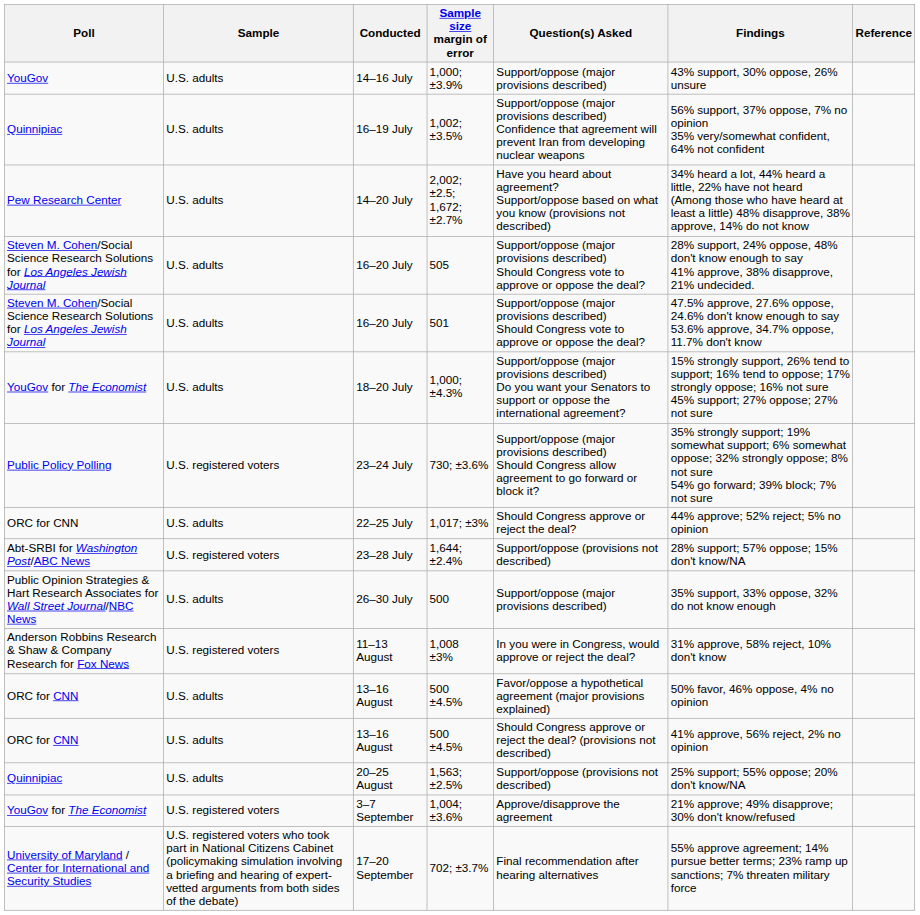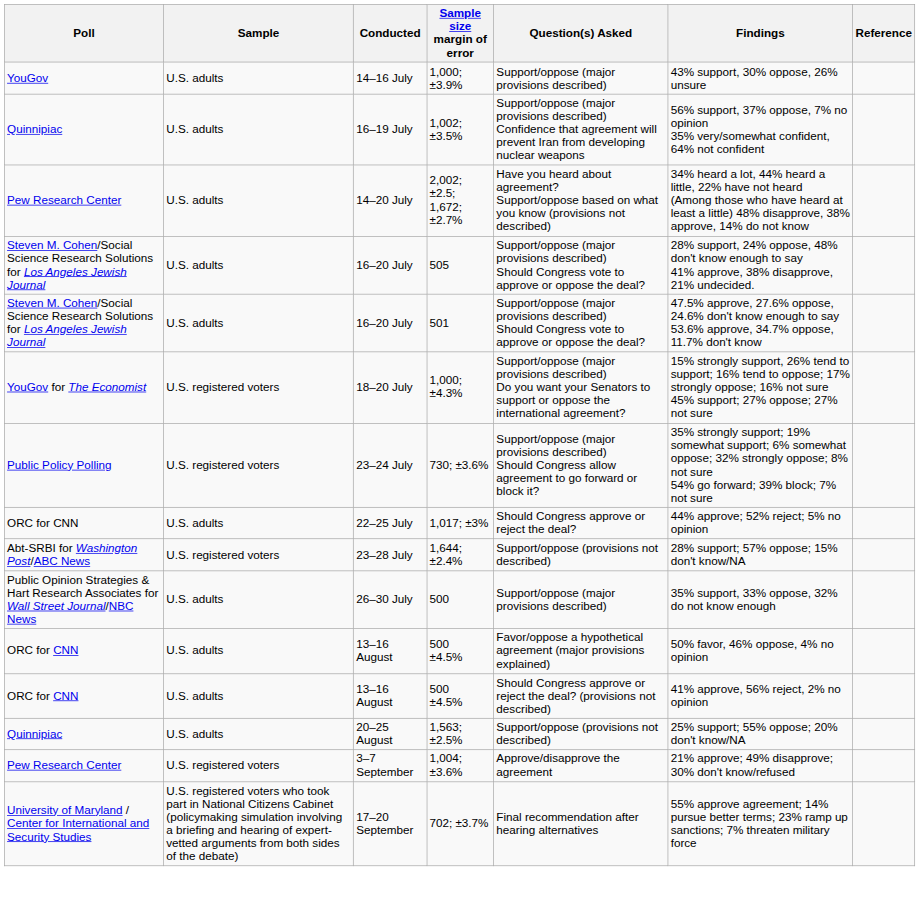 <table class="wikitable">
 <tr>
 <th>Poll</th>
 <th>Sample</th>
 <th>Conducted</th>
 <th><a href='#'>Sample size</a><br>margin of error</th>
 <th>Question(s) Asked</th>
 <th>Findings</th>
 <th>Reference</th>
 </tr>
 <tr>
 <td><a href='#'>YouGov</a></td>
 <td>U.S. adults</td>
 <td>14–16 July</td>
 <td>1,000; ±3.9%</td>
 <td>Support/oppose (major provisions described)</td>
 <td>43% support, 30% oppose, 26% unsure</td>
 <td></td>
 </tr>
 <tr>
 <td><a href='#'>Quinnipiac</a></td>
 <td>U.S. adults</td>
 <td>16–19 July</td>
 <td>1,002; ±3.5%</td>
 <td>Support/oppose (major provisions described)<br>Confidence that agreement will prevent Iran from developing nuclear weapons</td>
 <td>56% support, 37% oppose, 7% no opinion<br>35% very/somewhat confident, 64% not confident</td>
 <td></td>
 </tr>
 <tr>
 <td><a href='#'>Pew Research Center</a></td>
 <td>U.S. adults</td>
 <td>14–20 July</td>
 <td>2,002; ±2.5; 1,672; ±2.7%</td>
 <td>Have you heard about agreement?<br>Support/oppose based on what you know (provisions not described)</td>
 <td>34% heard a lot, 44% heard a little, 22% have not heard<br>(Among those who have heard at least a little) 48% disapprove, 38% approve, 14% do not know</td>
 <td></td>
 </tr>
 <tr>
 <td><a href='#'>Steven M. Cohen</a>/Social Science Research Solutions for <em><a href='#'>Los Angeles Jewish Journal</a></em></td>
 <td>U.S. adults</td>
 <td>16–20 July</td>
 <td>505</td>
 <td>Support/oppose (major provisions described)<br>Should Congress vote to approve or oppose the deal?</td>
 <td>28% support, 24% oppose, 48% don't know enough to say<br>41% approve, 38% disapprove, 21% undecided.</td>
 <td></td>
 </tr>
 <tr>
 <td><a href='#'>Steven M. Cohen</a>/Social Science Research Solutions for <em><a href='#'>Los Angeles Jewish Journal</a></em></td>
 <td>U.S. adults</td>
 <td>16–20 July</td>
 <td>501</td>
 <td>Support/oppose (major provisions described)<br>Should Congress vote to approve or oppose the deal?</td>
 <td>47.5% approve, 27.6% oppose, 24.6% don't know enough to say<br>53.6% approve, 34.7% oppose, 11.7% don't know</td>
 <td></td>
 </tr>
 <tr>
 <td><a href='#'>YouGov</a> for <em><a href='#'>The Economist</a></em></td>
-<td>U.S. adults</td>
+<td>U.S. registered voters</td>
 <td>18–20 July</td>
 <td>1,000; ±4.3%</td>
 <td>Support/oppose (major provisions described)<br>Do you want your Senators to support or oppose the international agreement?</td>
 <td>15% strongly support, 26% tend to support; 16% tend to oppose; 17% strongly oppose; 16% not sure<br>45% support; 27% oppose; 27% not sure</td>
 <td></td>
 </tr>
 <tr>
 <td><a href='#'>Public Policy Polling</a></td>
 <td>U.S. registered voters</td>
 <td>23–24 July</td>
 <td>730; ±3.6%</td>
 <td>Support/oppose (major provisions described)<br>Should Congress allow agreement to go forward or block it?</td>
 <td>35% strongly support; 19% somewhat support; 6% somewhat oppose; 32% strongly oppose; 8% not sure<br>54% go forward; 39% block; 7% not sure</td>
 <td></td>
 </tr>
 <tr>
 <td>ORC for CNN</td>
 <td>U.S. adults</td>
 <td>22–25 July</td>
 <td>1,017; ±3%</td>
 <td>Should Congress approve or reject the deal?</td>
 <td>44% approve; 52% reject; 5% no opinion</td>
 <td></td>
 </tr>
 <tr>
 <td>Abt-SRBI for <em><a href='#'>Washington Post</a></em>/<a href='#'>ABC News</a></td>
 <td>U.S. registered voters</td>
 <td>23–28 July</td>
 <td>1,644; ±2.4%</td>
 <td>Support/oppose (provisions not described)</td>
 <td>28% support; 57% oppose; 15% don't know/NA</td>
 <td></td>
 </tr>
 <tr>
 <td>Public Opinion Strategies & Hart Research Associates for <em><a href='#'>Wall Street Journal</a></em>/<a href='#'>NBC News</a></td>
 <td>U.S. adults</td>
 <td>26–30 July</td>
 <td>500</td>
 <td>Support/oppose (major provisions described)</td>
 <td>35% support, 33% oppose, 32% do not know enough</td>
 <td></td>
 </tr>
 <tr>
-<td>Anderson Robbins Research & Shaw & Company Research for <a href='#'>Fox News</a></td>
-<td>U.S. registered voters</td>
-<td>11–13 August</td>
-<td>1,008<br>±3%</td>
-<td>In you were in Congress, would approve or reject the deal?</td>
-<td>31% approve, 58% reject, 10% don't know</td>
-<td></td>
-</tr>
-<tr>
 <td>ORC for <a href='#'>CNN</a></td>
 <td>U.S. adults</td>
 <td>13–16 August</td>
 <td>500<br>±4.5%</td>
 <td>Favor/oppose a hypothetical agreement (major provisions explained)</td>
 <td>50% favor, 46% oppose, 4% no opinion</td>
 <td></td>
 </tr>
 <tr>
 <td>ORC for <a href='#'>CNN</a></td>
 <td>U.S. adults</td>
 <td>13–16 August</td>
 <td>500<br>±4.5%</td>
 <td>Should Congress approve or reject the deal? (provisions not described)</td>
 <td>41% approve, 56% reject, 2% no opinion</td>
 <td></td>
 </tr>
 <tr>
 <td><a href='#'>Quinnipiac</a></td>
 <td>U.S. adults</td>
 <td>20–25 August</td>
 <td>1,563; ±2.5%</td>
 <td>Support/oppose (provisions not described)</td>
 <td>25% support; 55% oppose; 20% don't know/NA</td>
 <td></td>
 </tr>
 <tr>
-<td><a href='#'>YouGov</a> for <em><a href='#'>The Economist</a></em></td>
+<td><a href='#'>Pew Research Center</a></td>
 <td>U.S. registered voters</td>
 <td>3–7 September</td>
 <td>1,004; ±3.6%</td>
 <td>Approve/disapprove the agreement</td>
 <td>21% approve; 49% disapprove; 30% don't know/refused</td>
 <td></td>
 </tr>
 <tr>
 <td><a href='#'>University of Maryland</a>  / <a href='#'>Center for International and Security Studies</a></td>
 <td>U.S. registered voters who took part in National Citizens Cabinet<br>(policymaking simulation involving a briefing and hearing of expert-vetted arguments from both sides of the debate)</td>
 <td>17–20 September</td>
 <td>702; ±3.7%</td>
 <td>Final recommendation after hearing alternatives</td>
 <td>55% approve agreement; 14% pursue better terms; 23% ramp up sanctions; 7% threaten military force</td>
 <td></td>
 </tr>
 </table>
